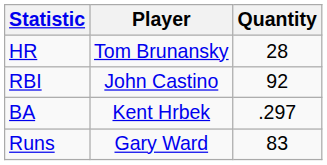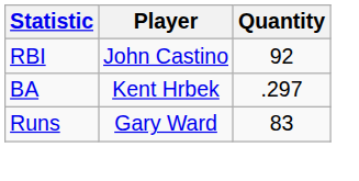 <table class="wikitable" style="text-align: center;">
 <tr>
 <th><a href='#'>Statistic</a></th>
 <th>Player</th>
 <th>Quantity</th>
-</tr>
-<tr>
-<td align="left"><a href='#'>HR</a></td>
-<td><a href='#'>Tom Brunansky</a></td>
-<td>28</td>
 </tr>
 <tr>
 <td align="left"><a href='#'>RBI</a></td>
 <td><a href='#'>John Castino</a></td>
 <td>92</td>
 </tr>
 <tr>
 <td align="left"><a href='#'>BA</a></td>
 <td><a href='#'>Kent Hrbek</a></td>
 <td>.297</td>
 </tr>
 <tr>
 <td align="left"><a href='#'>Runs</a></td>
 <td><a href='#'>Gary Ward</a></td>
 <td>83</td>
 </tr>
 </table>
